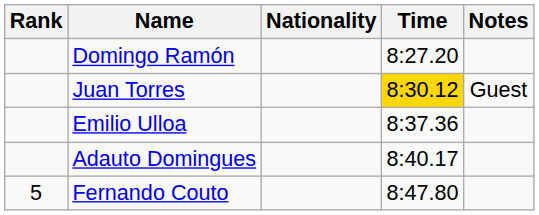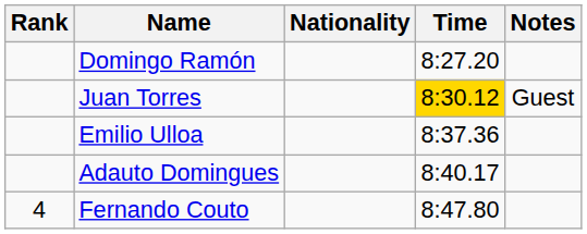 <table class="wikitable sortable" style="text-align:center">
 <tr>
 <th>Rank</th>
 <th>Name</th>
 <th>Nationality</th>
 <th>Time</th>
 <th>Notes</th>
 </tr>
 <tr>
 <td align=center></td>
 <td align=left><a href='#'>Domingo Ramón</a></td>
 <td align=left></td>
 <td>8:27.20</td>
 <td></td>
 </tr>
 <tr>
 <td align=center></td>
 <td align=left><a href='#'>Juan Torres</a></td>
 <td align=left></td>
 <td style="background: gold;">8:30.12</td>
 <td>Guest</td>
 </tr>
 <tr>
 <td align=center></td>
 <td align=left><a href='#'>Emilio Ulloa</a></td>
 <td align=left></td>
 <td>8:37.36</td>
 <td></td>
 </tr>
 <tr>
 <td align=center></td>
 <td align=left><a href='#'>Adauto Domingues</a></td>
 <td align=left></td>
 <td>8:40.17</td>
 <td></td>
 </tr>
 <tr>
-<td align=center>5</td>
+<td align=center>4</td>
 <td align=left><a href='#'>Fernando Couto</a></td>
 <td align=left></td>
 <td>8:47.80</td>
 <td></td>
 </tr>
 </table>
